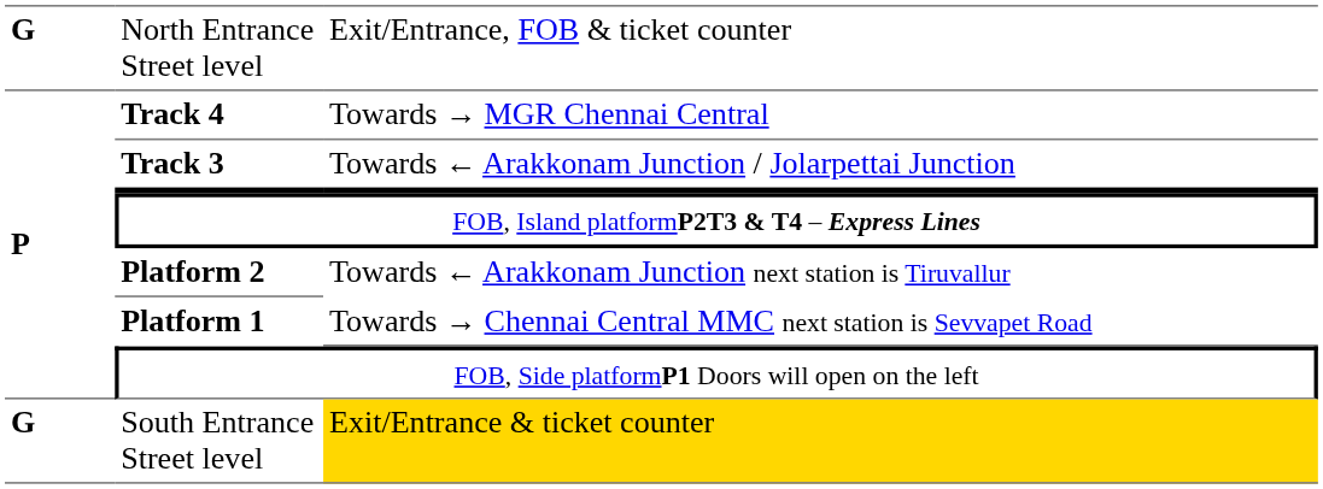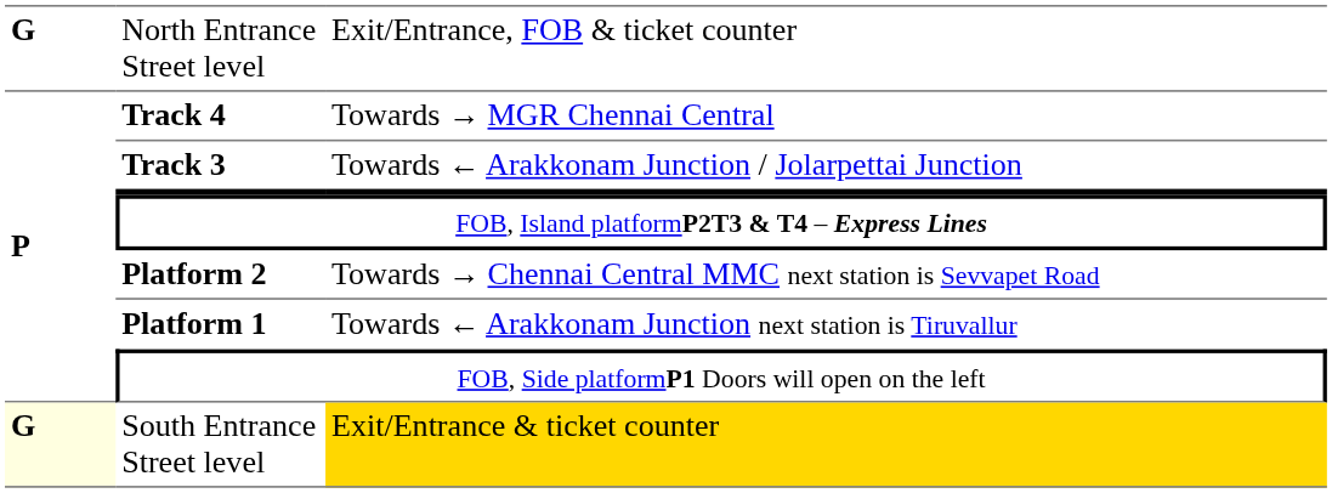 <table cellpadding="3" cellspacing="0" border="0">
 <tr>
 <td valign="top" width="50" style="border-top:solid 1px gray;border-bottom:solid 1px gray;"><strong>G</strong></td>
 <td valign="top" width="100" style="border-top:solid 1px gray;border-bottom:solid 1px gray;">North Entrance Street level</td>
 <td valign="top" width="390" style="border-top:solid 1px gray;border-bottom:solid 1px gray;">Exit/Entrance, <a href='#'>FOB</a> & ticket counter</td>
 </tr>
 <tr>
 <td rowspan="6" style="border-bottom:solid 1px gray;" width="50" valign="center"><strong>P</strong></td>
 <td width="100" style="border-bottom:solid 1px gray;"><span><strong>Track 4</strong></span></td>
 <td width="500" style="border-bottom:solid 1px gray;">Towards → <a href='#'>MGR Chennai Central</a></td>
 </tr>
 <tr>
 <td width="100" style="border-bottom:solid 3px black;"><span><strong>Track 3</strong></span></td>
 <td width="500" style="border-bottom:solid 3px black;">Towards ← <a href='#'>Arakkonam Junction</a> / <a href='#'>Jolarpettai Junction</a></td>
 </tr>
 <tr>
 <td colspan="2" style="border-top:solid 2px black;border-right:solid 2px black;border-left:solid 2px black;border-bottom:solid 2px black;text-align:center;"><a href='#'><small>FOB</small></a><small>, <a href='#'>Island platform</a><strong>P2</strong><strong>T3 & T4</strong> – <strong><em>Express Lines</em></strong></small></td>
 </tr>
 <tr>
 <td width="100" style="border-bottom:solid 1px gray;"><span><strong>Platform 2</strong></span></td>
-<td style="border-bottom:solid 1px white;" width="500">Towards ← <a href='#'>Arakkonam Junction</a> <small>next station is <a href='#'>Tiruvallur</a></small></td>
+<td style="border-bottom:solid 1px gray;" width="500">Towards → <a href='#'>Chennai Central MMC</a> <small>next station is <a href='#'>Sevvapet Road</a></small></td>
 </tr>
 <tr>
 <td width="100" style="border-bottom:solid 1px white;"><span><strong>Platform 1</strong></span></td>
-<td style="border-bottom:solid 1px gray;" width="500">Towards → <a href='#'>Chennai Central MMC</a> <small>next station is <a href='#'>Sevvapet Road</a></small></td>
+<td style="border-bottom:solid 1px white;" width="500">Towards ← <a href='#'>Arakkonam Junction</a> <small>next station is <a href='#'>Tiruvallur</a></small></td>
 </tr>
 <tr>
 <td colspan="2" width="100" style="border-top:solid 2px black;border-right:solid 2px black;border-left:solid 2px black;border-bottom:solid 1px gray;" align="center"><a href='#'><small>FOB</small></a><small>, <a href='#'>Side platform</a><strong>P1</strong> Doors will open on the left</small></td>
 </tr>
 <tr>
-<td style="border-bottom:solid 1px gray;" width="50" valign="top"><strong>G</strong></td>
+<td style="background: lightyellow; border-bottom:solid 1px gray;" width="50" valign="top"><strong>G</strong></td>
 <td style="border-bottom:solid 1px gray;" width="50" valign="top">South Entrance Street level</td>
 <td style="background: gold; border-bottom:solid 1px gray;" width="50" valign="top">Exit/Entrance & ticket counter</td>
 </tr>
 <tr>
 </tr>
 </table>
